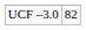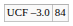 <table class="wikitable">
 <tr align="center">
 </tr>
 <tr align="center">
 <td>UCF –3.0</td>
-<td>82</td>
+<td>84</td>
 </tr>
 </table>
